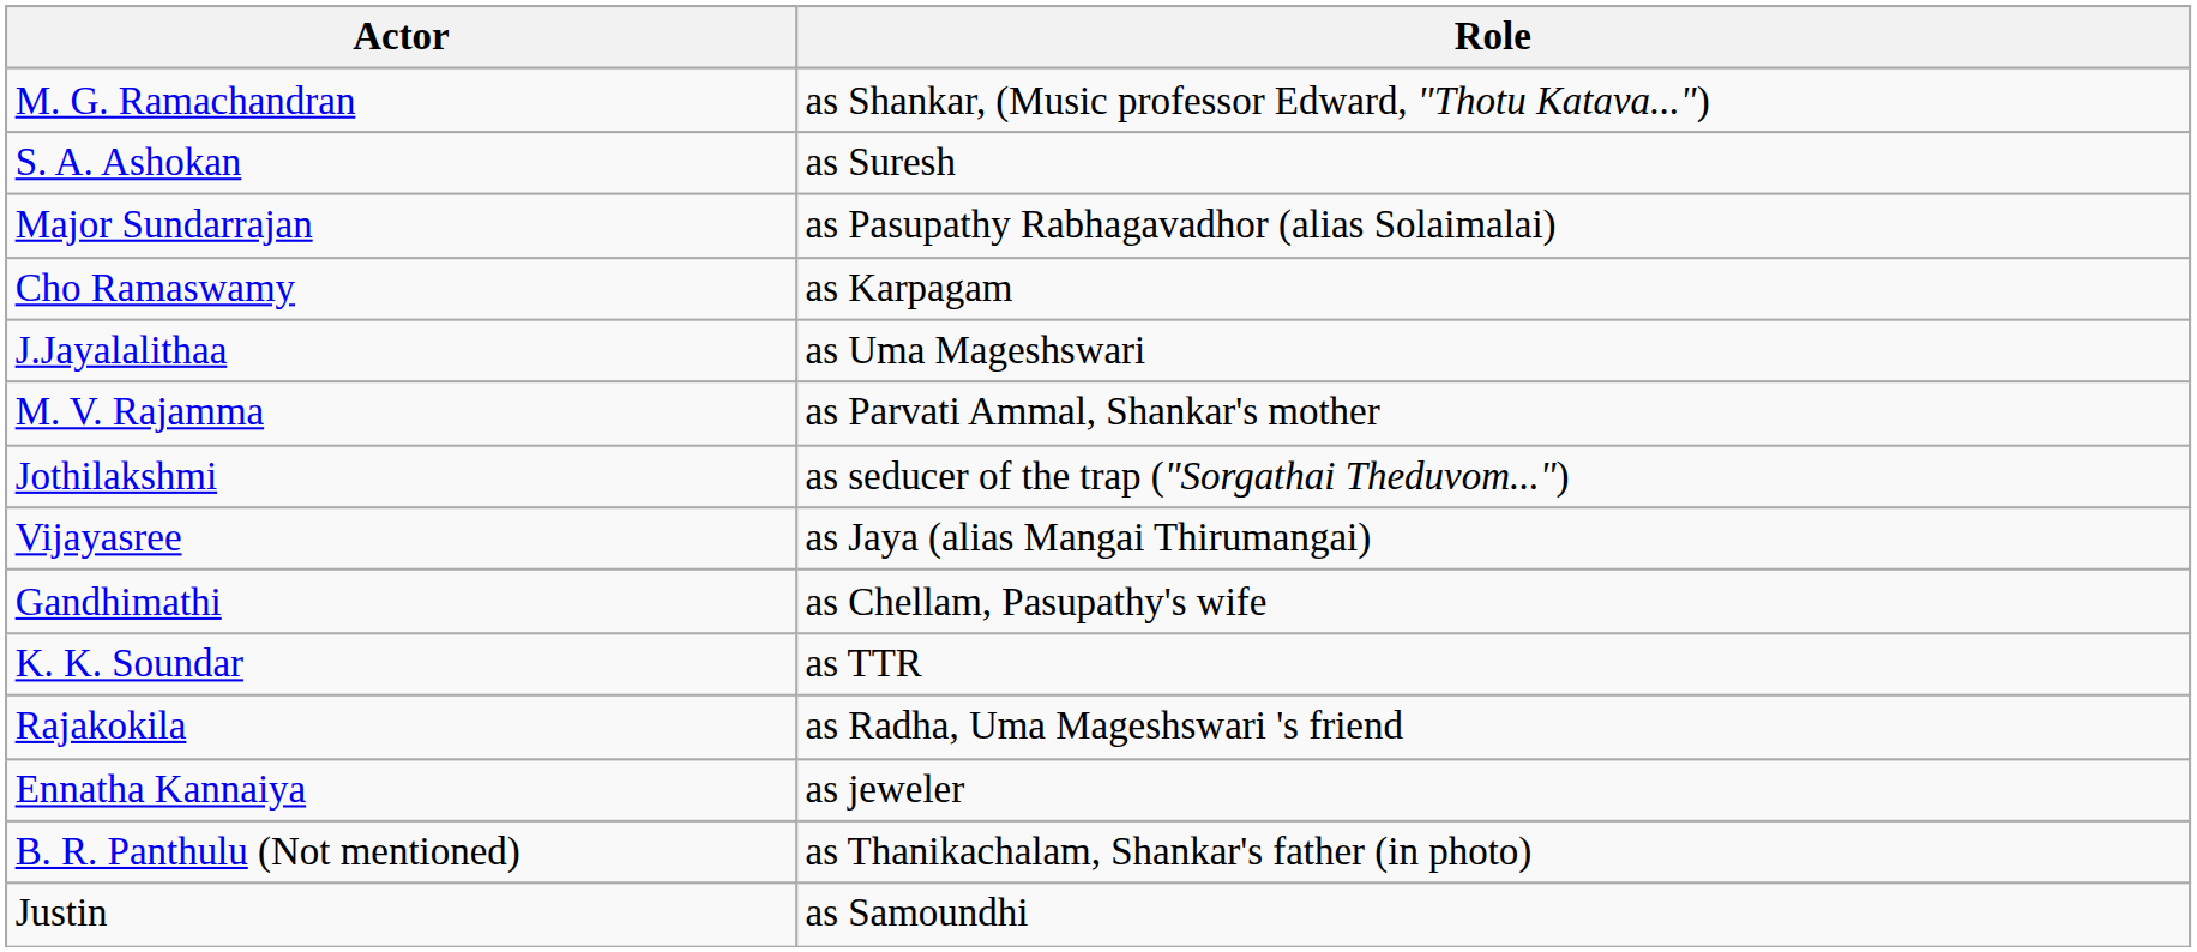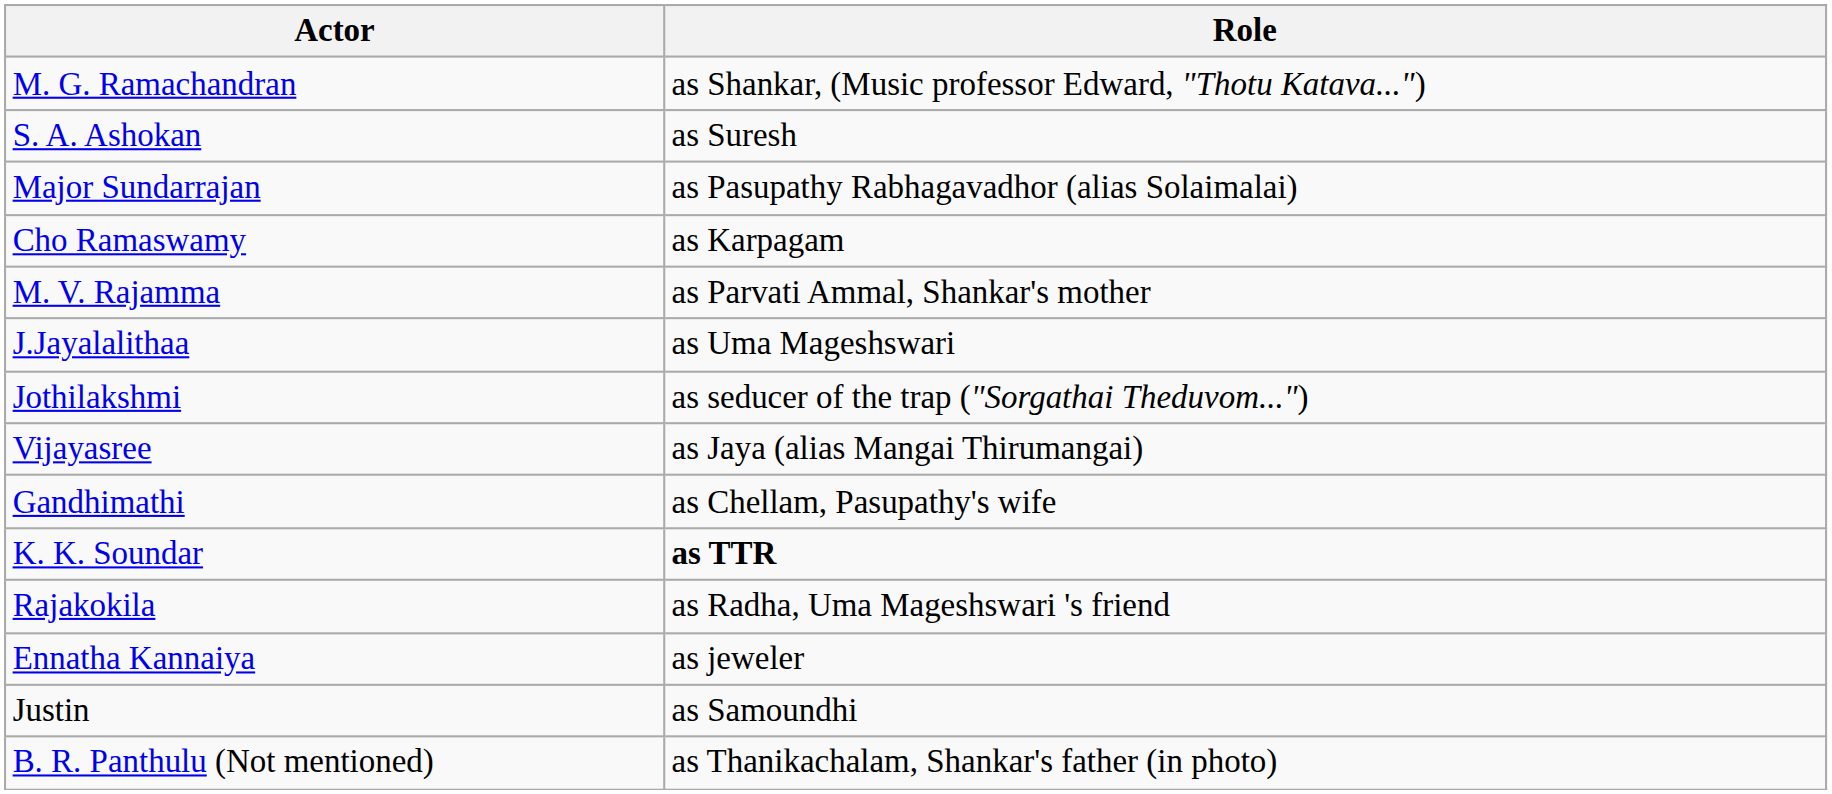 <table class="wikitable" width="70%">
 <tr bgcolor="#CCCCCC">
 <th>Actor</th>
 <th>Role</th>
 </tr>
 <tr>
 <td><a href='#'>M. G. Ramachandran</a></td>
 <td>as Shankar, (Music professor Edward, <em>"Thotu Katava..."</em>)</td>
 </tr>
 <tr>
 <td><a href='#'>S. A. Ashokan</a></td>
 <td>as Suresh</td>
 </tr>
 <tr>
 <td><a href='#'>Major Sundarrajan</a></td>
 <td>as Pasupathy Rabhagavadhor (alias Solaimalai)</td>
 </tr>
 <tr>
 <td><a href='#'>Cho Ramaswamy</a></td>
 <td>as Karpagam</td>
 </tr>
 <tr>
+<td><a href='#'>M. V. Rajamma</a></td>
+<td>as Parvati Ammal, Shankar's mother</td>
+</tr>
+<tr>
 <td><a href='#'>J.Jayalalithaa</a></td>
 <td>as Uma Mageshswari</td>
-</tr>
-<tr>
-<td><a href='#'>M. V. Rajamma</a></td>
-<td>as Parvati Ammal, Shankar's mother</td>
 </tr>
 <tr>
 <td><a href='#'>Jothilakshmi</a></td>
 <td>as seducer of the trap (<em>"Sorgathai Theduvom..."</em>)</td>
 </tr>
 <tr>
 <td><a href='#'>Vijayasree</a></td>
 <td>as Jaya (alias Mangai Thirumangai)</td>
 </tr>
 <tr>
 <td><a href='#'>Gandhimathi</a></td>
 <td>as Chellam, Pasupathy's wife</td>
 </tr>
 <tr>
 <td><a href='#'>K. K. Soundar</a></td>
-<td>as TTR</td>
+<td><strong>as TTR</strong></td>
 </tr>
 <tr>
 <td><a href='#'>Rajakokila</a></td>
 <td>as Radha, Uma Mageshswari 's friend</td>
 </tr>
 <tr>
 <td><a href='#'>Ennatha Kannaiya</a></td>
 <td>as jeweler</td>
 </tr>
 <tr>
+<td>Justin</td>
+<td>as Samoundhi</td>
+</tr>
+<tr>
 <td><a href='#'>B. R. Panthulu</a> (Not mentioned)</td>
 <td>as Thanikachalam, Shankar's father (in photo)</td>
 </tr>
 <tr>
-<td>Justin</td>
-<td>as Samoundhi</td>
-</tr>
-<tr>
 </tr>
 </table>
